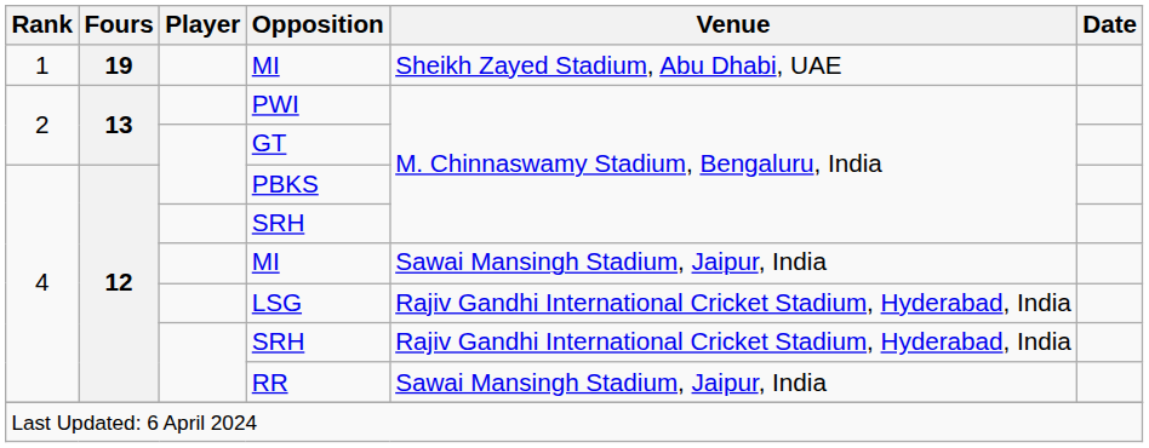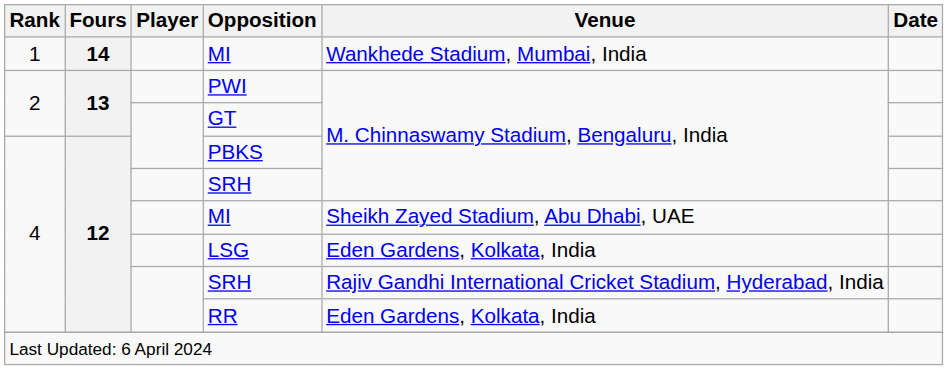 <table class="wikitable">
 <tr>
 <th>Rank</th>
 <th>Fours</th>
 <th>Player</th>
 <th>Opposition</th>
 <th>Venue</th>
 <th>Date</th>
 </tr>
 <tr>
 <td align=center>1</td>
-<th scope=row style=text-align:center;>19</th>
+<th scope=row style=text-align:center;>14</th>
 <td></td>
 <td><a href='#'>MI</a></td>
-<td><a href='#'>Sheikh Zayed Stadium</a>, <a href='#'>Abu Dhabi</a>, UAE</td>
+<td><a href='#'>Wankhede Stadium</a>, <a href='#'>Mumbai</a>, India</td>
 <td></td>
 </tr>
 <tr>
 <td align=center rowspan=2>2</td>
 <th scope=row style=text-align:center; rowspan=2>13</th>
 <td></td>
 <td><a href='#'>PWI</a></td>
 <td rowspan=4><a href='#'>M. Chinnaswamy Stadium</a>, <a href='#'>Bengaluru</a>, India</td>
 <td></td>
 </tr>
 <tr>
 <td rowspan=2></td>
 <td><a href='#'>GT</a></td>
 <td></td>
 </tr>
 <tr>
 <td align=center rowspan=6>4</td>
 <th scope=row style=text-align:center; rowspan=6>12</th>
 <td><a href='#'>PBKS</a></td>
 <td></td>
 </tr>
 <tr>
 <td></td>
 <td><a href='#'>SRH</a></td>
 <td></td>
 </tr>
 <tr>
 <td></td>
 <td><a href='#'>MI</a></td>
-<td><a href='#'>Sawai Mansingh Stadium</a>, <a href='#'>Jaipur</a>, India</td>
+<td><a href='#'>Sheikh Zayed Stadium</a>, <a href='#'>Abu Dhabi</a>, UAE</td>
 <td></td>
 </tr>
 <tr>
 <td></td>
 <td><a href='#'>LSG</a></td>
-<td><a href='#'>Rajiv Gandhi International Cricket Stadium</a>, <a href='#'>Hyderabad</a>, India</td>
+<td><a href='#'>Eden Gardens</a>, <a href='#'>Kolkata</a>, India</td>
 <td></td>
 </tr>
 <tr>
 <td rowspan=2></td>
 <td><a href='#'>SRH</a></td>
 <td><a href='#'>Rajiv Gandhi International Cricket Stadium</a>, <a href='#'>Hyderabad</a>, India</td>
 <td></td>
 </tr>
 <tr>
 <td><a href='#'>RR</a></td>
-<td><a href='#'>Sawai Mansingh Stadium</a>, <a href='#'>Jaipur</a>, India</td>
+<td><a href='#'>Eden Gardens</a>, <a href='#'>Kolkata</a>, India</td>
 <td></td>
 </tr>
 <tr>
 </tr>
 <tr class=sortbottom>
 <td colspan=6><small>Last Updated: 6 April 2024</small></td>
 </tr>
 </table>
